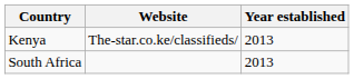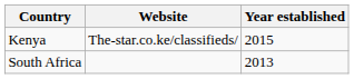 <table class="wikitable">
 <tr>
 <th>Country</th>
 <th>Website</th>
 <th>Year established</th>
 </tr>
 <tr>
 <td> Kenya</td>
 <td>The-star.co.ke/classifieds/</td>
-<td>2013</td>
+<td>2015</td>
 </tr>
 <tr>
 <td> South Africa</td>
 <td></td>
 <td>2013</td>
 </tr>
 </table>
